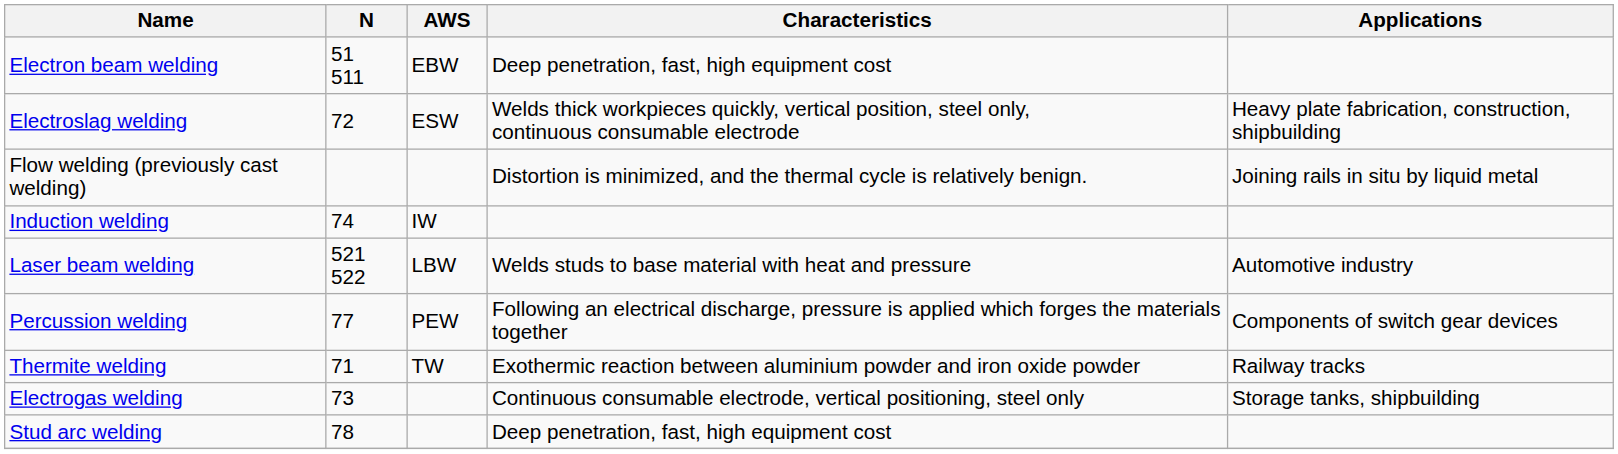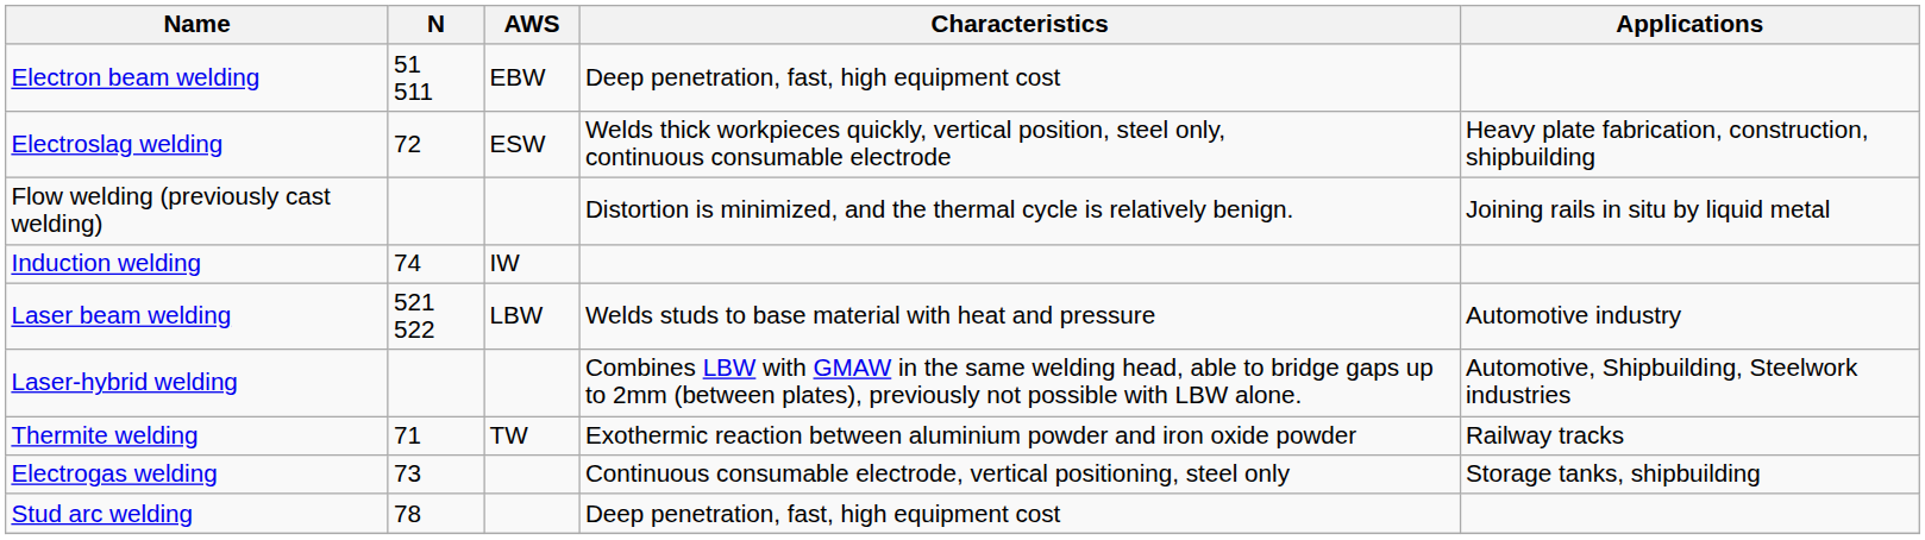 <table class="wikitable">
 <tr>
 <th width=20%>Name</th>
 <th width=5%>N</th>
 <th width=5%>AWS</th>
 <th width=46%>Characteristics</th>
 <th width=25%>Applications</th>
 </tr>
 <tr>
 <td><a href='#'>Electron beam welding</a></td>
 <td>51<br>511</td>
 <td>EBW</td>
 <td>Deep penetration, fast, high equipment cost</td>
 <td></td>
 </tr>
 <tr>
 <td><a href='#'>Electroslag welding</a></td>
 <td>72</td>
 <td>ESW</td>
 <td>Welds thick workpieces quickly, vertical position, steel only,<br>continuous consumable electrode</td>
 <td>Heavy plate fabrication, construction,<br>shipbuilding</td>
 </tr>
 <tr>
 <td>Flow welding (previously cast welding)</td>
 <td></td>
 <td></td>
 <td>Distortion is minimized, and the thermal cycle is relatively benign.</td>
 <td>Joining rails in situ by liquid metal</td>
 </tr>
 <tr>
 <td><a href='#'>Induction welding</a></td>
 <td>74</td>
 <td>IW</td>
 <td></td>
 <td></td>
 </tr>
 <tr>
 <td><a href='#'>Laser beam welding</a></td>
 <td>521<br>522</td>
 <td>LBW</td>
 <td>Welds studs to base material with heat and pressure</td>
 <td>Automotive industry</td>
 </tr>
 <tr>
-<td><a href='#'>Percussion welding</a></td>
-<td>77</td>
-<td>PEW</td>
-<td>Following an electrical discharge, pressure is applied which forges the materials together</td>
-<td>Components of switch gear devices</td>
+<td><a href='#'>Laser-hybrid welding</a></td>
+<td></td>
+<td></td>
+<td>Combines <a href='#'>LBW</a> with <a href='#'>GMAW</a> in the same welding head, able to bridge gaps up to 2mm (between plates), previously not possible with LBW alone.</td>
+<td>Automotive, Shipbuilding, Steelwork industries</td>
 </tr>
 <tr>
 <td><a href='#'>Thermite welding</a></td>
 <td>71</td>
 <td>TW</td>
 <td>Exothermic reaction between aluminium powder and iron oxide powder</td>
 <td>Railway tracks</td>
 </tr>
 <tr>
 <td><a href='#'>Electrogas welding</a></td>
 <td>73</td>
 <td></td>
 <td>Continuous consumable electrode, vertical positioning, steel only</td>
 <td>Storage tanks, shipbuilding</td>
 </tr>
 <tr>
 <td><a href='#'>Stud arc welding</a></td>
 <td>78</td>
 <td></td>
 <td>Deep penetration, fast, high equipment cost</td>
 <td></td>
 </tr>
 <tr>
 </tr>
 </table>
